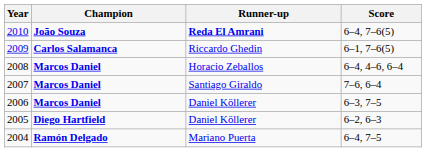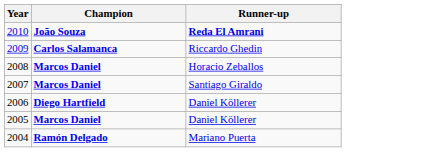 <table class="wikitable" style="font-size:90%">
 <tr>
 <th>Year</th>
 <th width="200">Champion</th>
 <th width="200">Runner-up</th>
-<th width="100">Score</th>
 </tr>
 <tr>
 <td><a href='#'>2010</a></td>
 <td> <strong><a href='#'>João Souza</a></strong></td>
 <td><strong> <a href='#'>Reda El Amrani</a></strong></td>
-<td>6–4, 7–6(5)</td>
 </tr>
 <tr>
 <td><a href='#'>2009</a></td>
 <td> <strong><a href='#'>Carlos Salamanca</a></strong></td>
 <td> <a href='#'>Riccardo Ghedin</a></td>
-<td>6–1, 7–6(5)</td>
 </tr>
 <tr>
 <td>2008</td>
 <td> <strong><a href='#'>Marcos Daniel</a></strong></td>
 <td> <a href='#'>Horacio Zeballos</a></td>
-<td>6–4, 4–6, 6–4</td>
 </tr>
 <tr>
 <td>2007</td>
 <td> <strong><a href='#'>Marcos Daniel</a></strong></td>
 <td> <a href='#'>Santiago Giraldo</a></td>
-<td>7–6, 6–4</td>
 </tr>
 <tr>
 <td>2006</td>
-<td> <strong><a href='#'>Marcos Daniel</a></strong></td>
+<td> <strong><a href='#'>Diego Hartfield</a></strong></td>
 <td> <a href='#'>Daniel Köllerer</a></td>
-<td>6–3, 7–5</td>
 </tr>
 <tr>
 <td>2005</td>
-<td> <strong><a href='#'>Diego Hartfield</a></strong></td>
+<td> <strong><a href='#'>Marcos Daniel</a></strong></td>
 <td> <a href='#'>Daniel Köllerer</a></td>
-<td>6–2, 6–3</td>
 </tr>
 <tr>
 <td>2004</td>
 <td> <strong><a href='#'>Ramón Delgado</a></strong></td>
 <td> <a href='#'>Mariano Puerta</a></td>
-<td>6–4, 7–5</td>
 </tr>
 </table>
